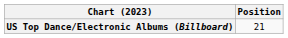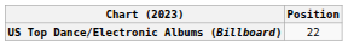 <table class="wikitable plainrowheaders" style="text-align:center">
 <tr>
 <th scope="col">Chart (2023)</th>
 <th scope="col">Position</th>
 </tr>
 <tr>
 <th scope="row">US Top Dance/Electronic Albums (<em>Billboard</em>)</th>
-<td>21</td>
+<td>22</td>
 </tr>
 </table>
